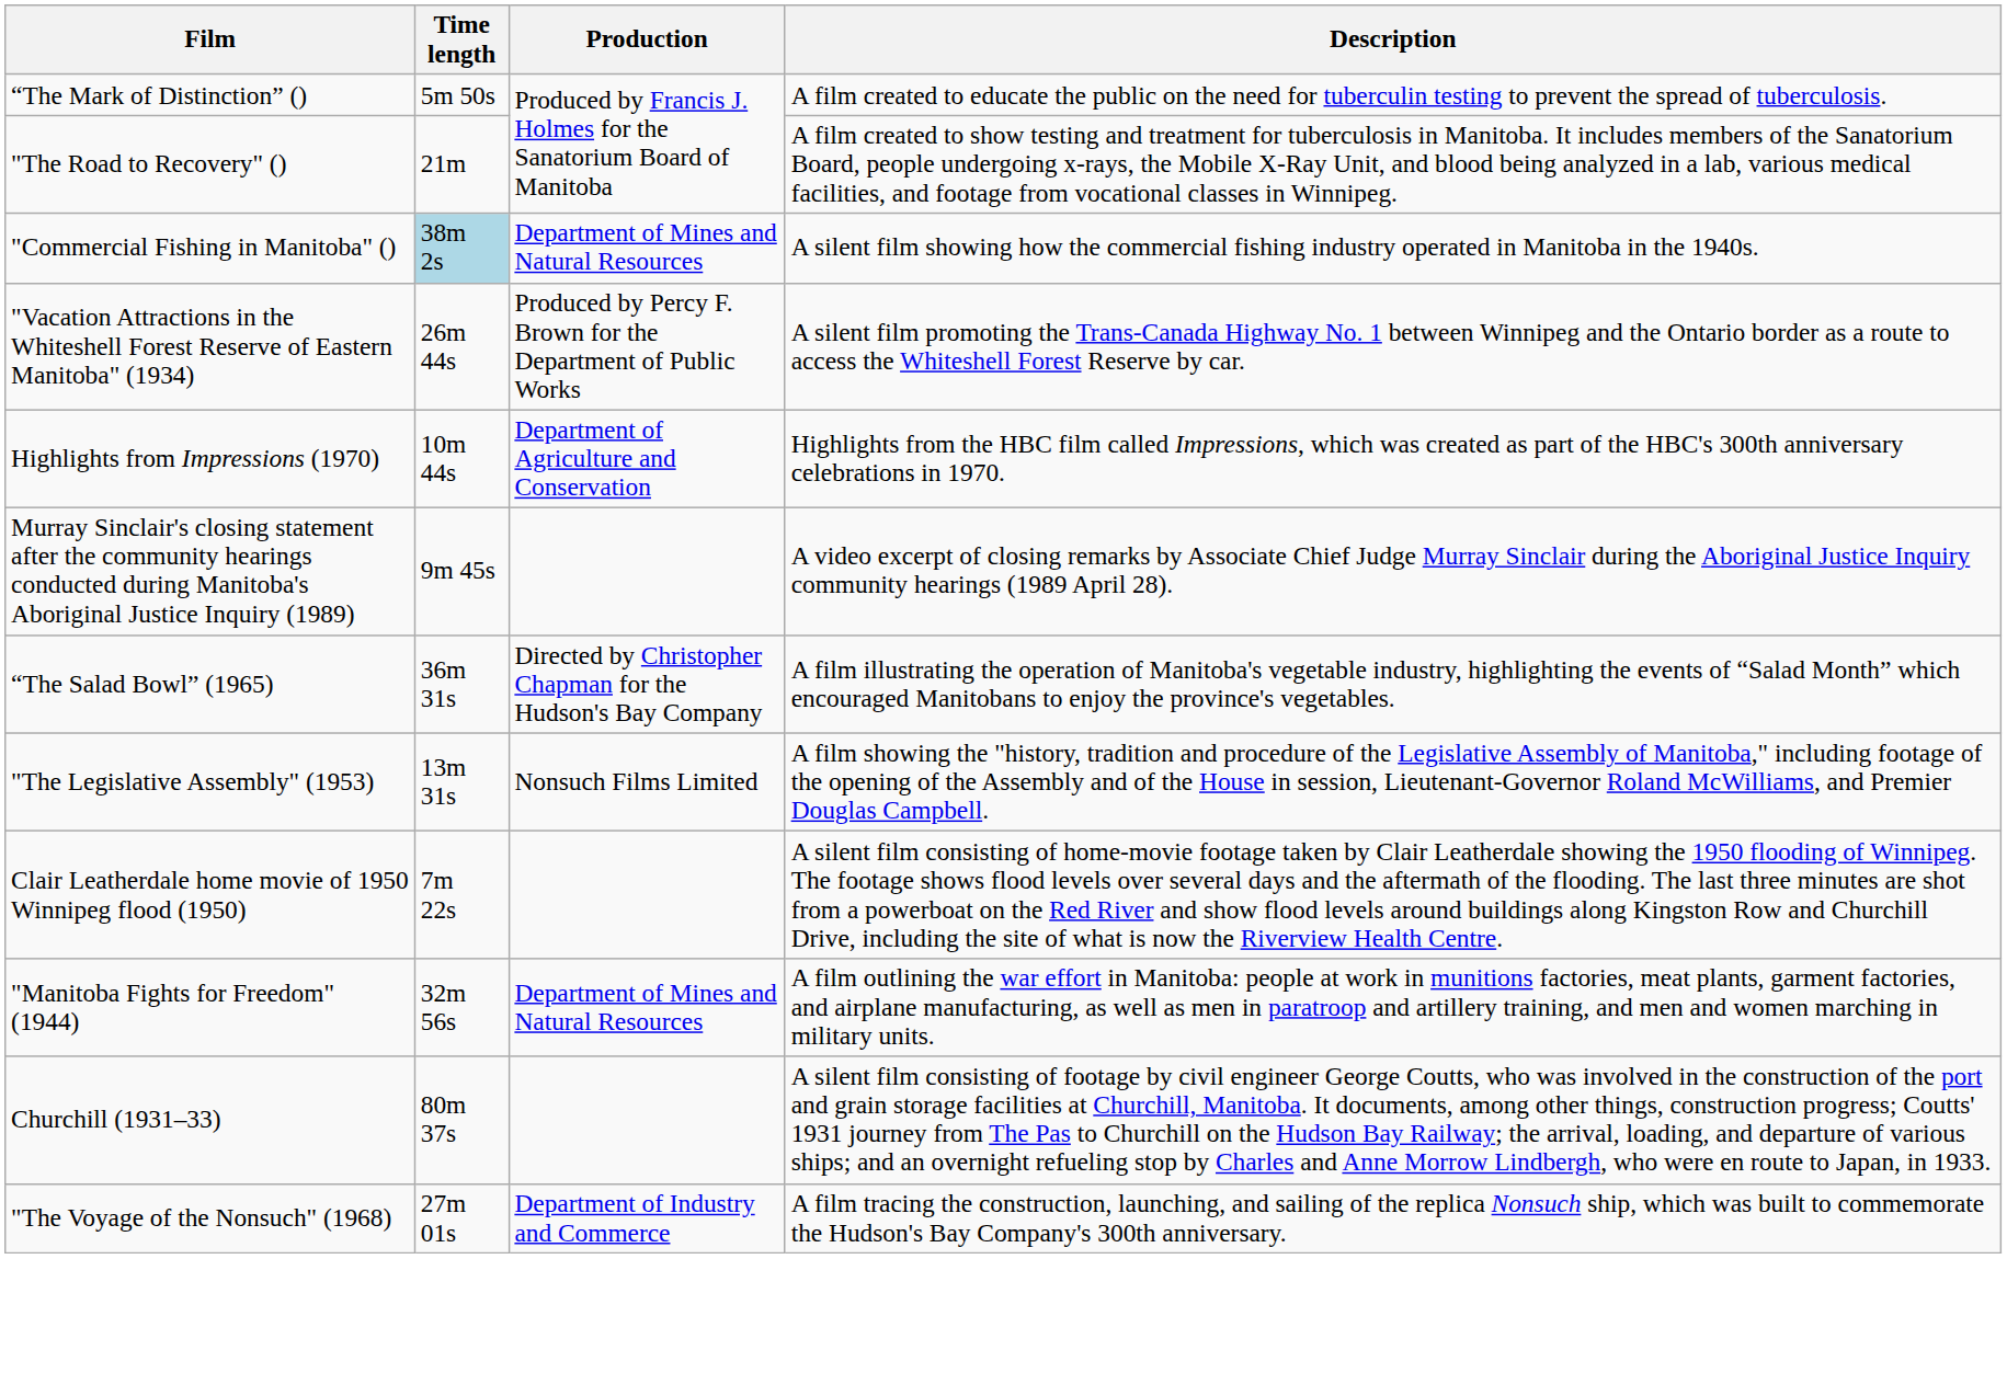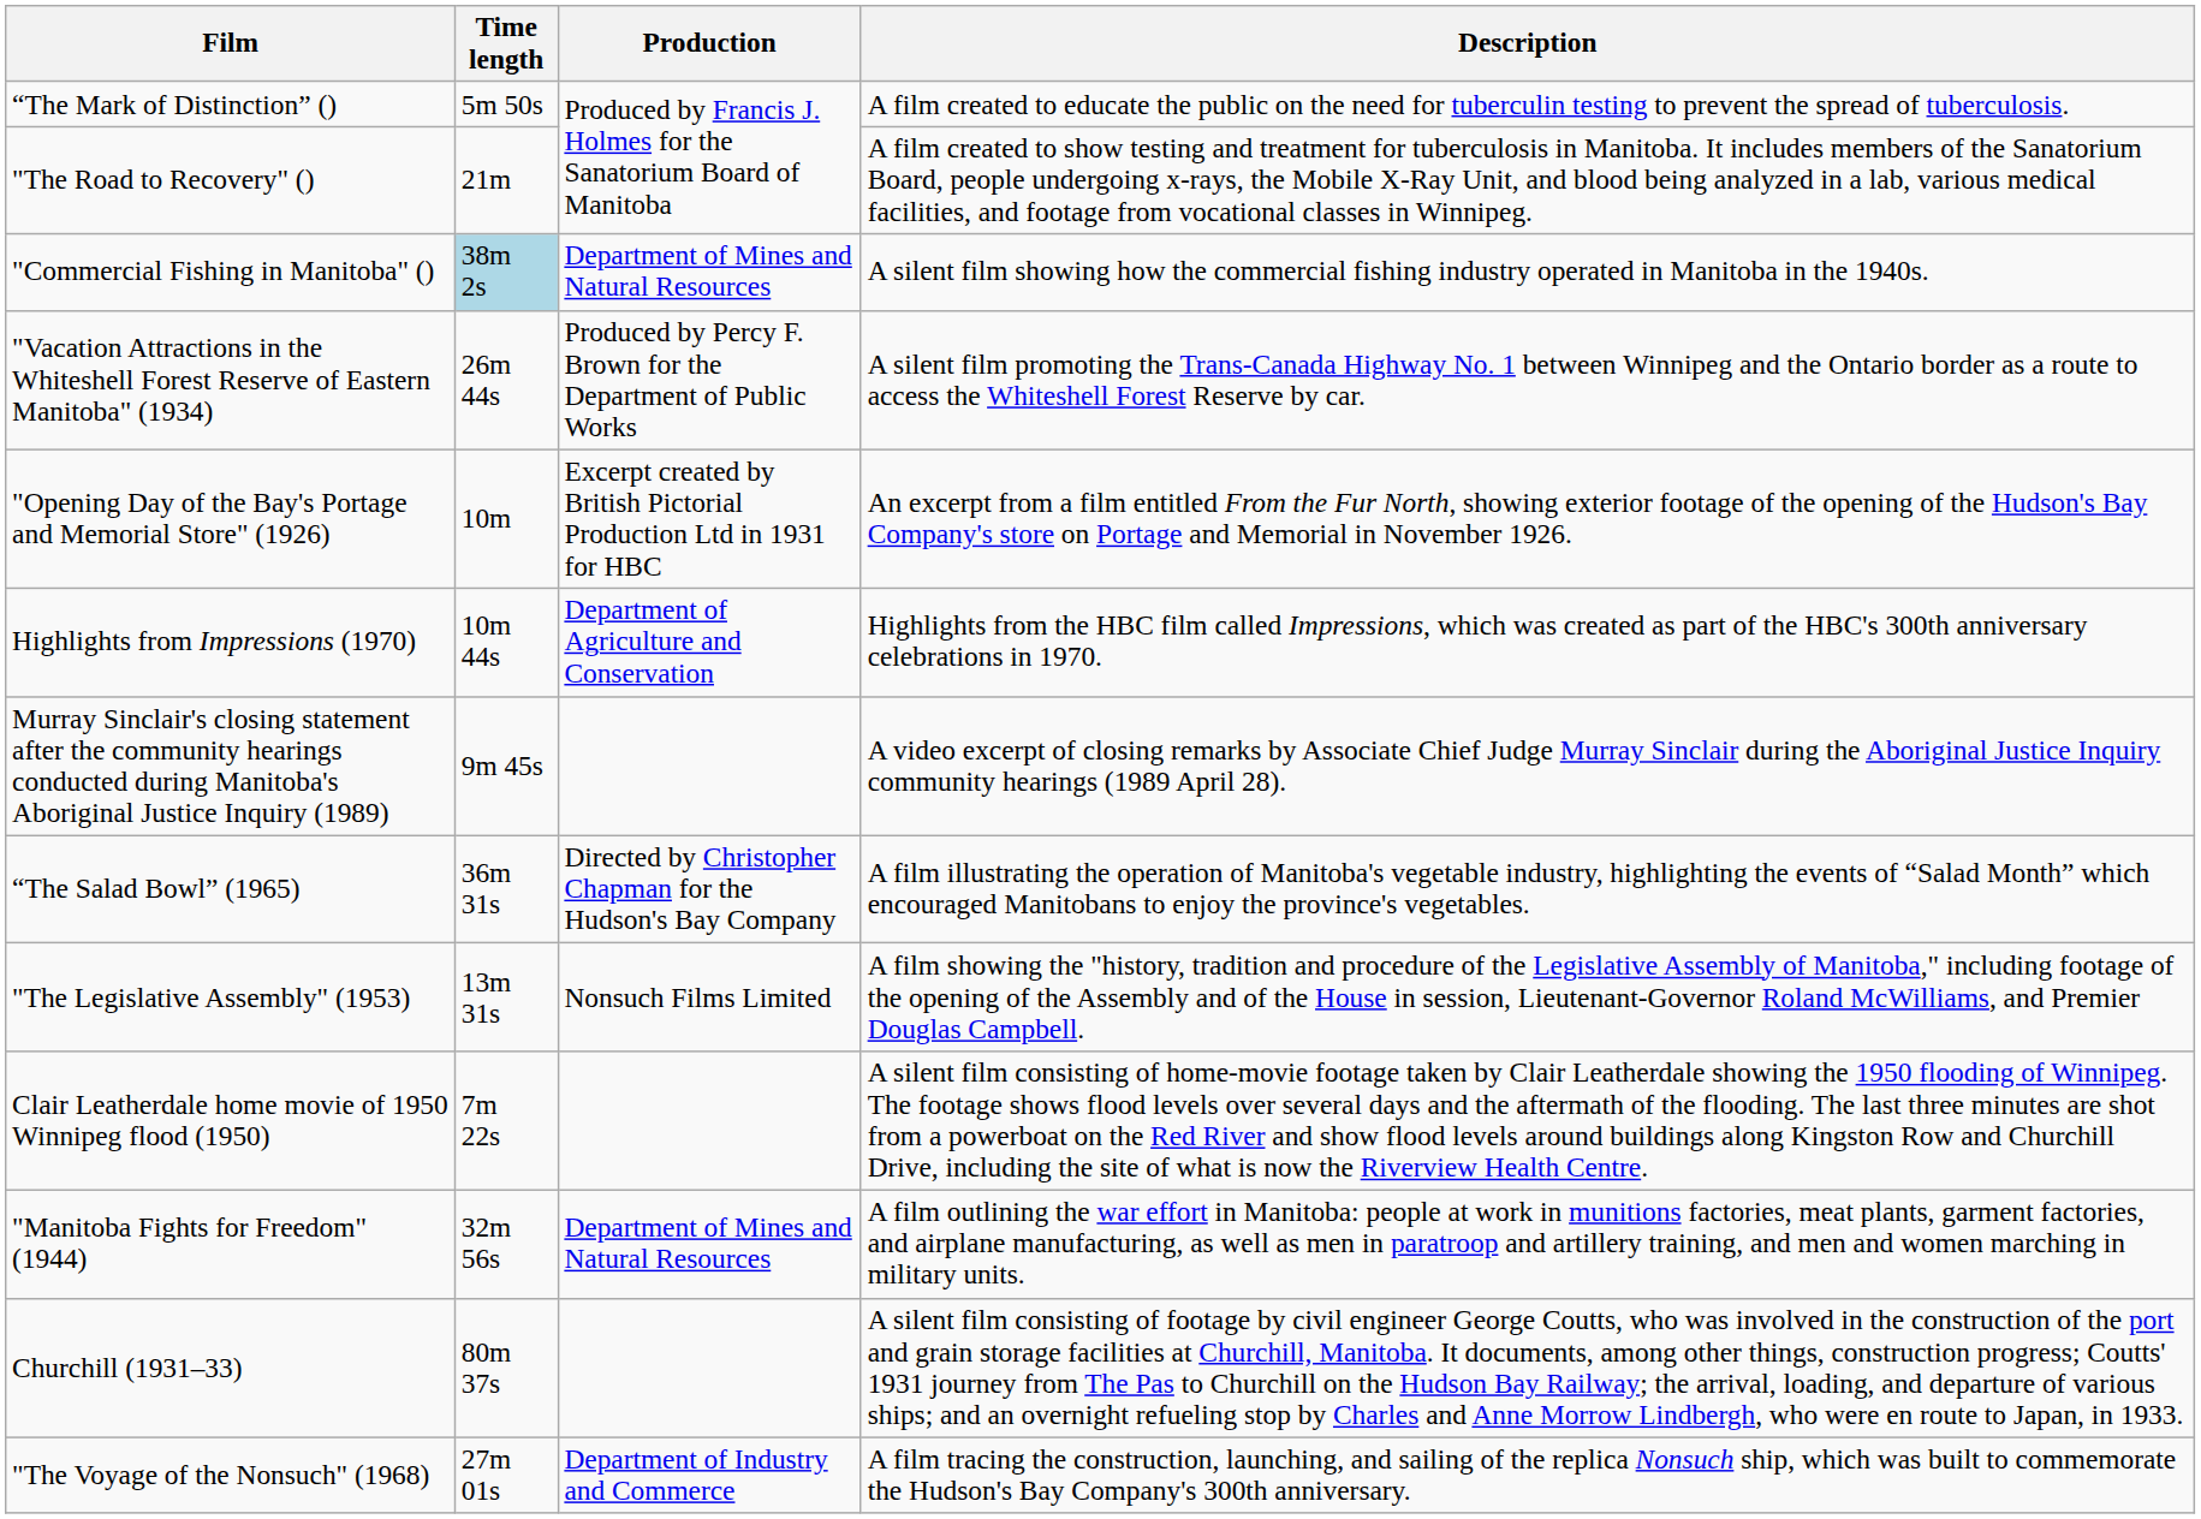 <table class="wikitable">
 <tr>
 <th>Film</th>
 <th>Time length</th>
 <th>Production</th>
 <th>Description</th>
 </tr>
 <tr>
 <td>“The Mark of Distinction” ()</td>
 <td>5m 50s</td>
 <td rowspan="2">Produced by <a href='#'>Francis J. Holmes</a> for the Sanatorium Board of Manitoba</td>
 <td>A film created to educate the public on the need for <a href='#'>tuberculin testing</a> to prevent the spread of <a href='#'>tuberculosis</a>.</td>
 </tr>
 <tr>
 <td>"The Road to Recovery" ()</td>
 <td>21m</td>
 <td>A film created to show testing and treatment for tuberculosis in Manitoba. It includes members of the Sanatorium Board, people undergoing x-rays, the Mobile X-Ray Unit, and blood being analyzed in a lab, various medical facilities, and footage from vocational classes in Winnipeg.</td>
 </tr>
 <tr>
 <td>"Commercial Fishing in Manitoba" ()</td>
 <td style="background: lightblue;">38m<br>2s</td>
 <td><a href='#'>Department of Mines and Natural Resources</a></td>
 <td>A silent film showing how the commercial fishing industry operated in Manitoba in the 1940s.</td>
 </tr>
 <tr>
 <td>"Vacation Attractions in the Whiteshell Forest Reserve of Eastern Manitoba" (1934)</td>
 <td>26m<br>44s</td>
 <td>Produced by Percy F. Brown for the Department of Public Works</td>
 <td>A silent film promoting the <a href='#'>Trans-Canada Highway No. 1</a> between Winnipeg and the Ontario border as a route to access the <a href='#'>Whiteshell Forest</a> Reserve by car.</td>
+</tr>
+<tr>
+<td>"Opening Day of the Bay's Portage and Memorial Store" (1926)</td>
+<td>10m</td>
+<td>Excerpt created by British Pictorial Production Ltd in 1931 for HBC</td>
+<td>An excerpt from a film entitled <em>From the Fur North</em>, showing exterior footage of the opening of the <a href='#'>Hudson's Bay Company's store</a> on <a href='#'>Portage</a> and Memorial in November 1926.</td>
 </tr>
 <tr>
 <td>Highlights from <em>Impressions</em> (1970)</td>
 <td>10m<br>44s</td>
 <td><a href='#'>Department of Agriculture and Conservation</a></td>
 <td>Highlights from the HBC film called <em>Impressions</em>, which was created as part of the HBC's 300th anniversary celebrations in 1970.</td>
 </tr>
 <tr>
 <td>Murray Sinclair's closing statement after the community hearings conducted during Manitoba's Aboriginal Justice Inquiry (1989)</td>
 <td>9m 45s</td>
 <td></td>
 <td>A video excerpt of closing remarks by Associate Chief Judge <a href='#'>Murray Sinclair</a> during the <a href='#'>Aboriginal Justice Inquiry</a> community hearings (1989 April 28).</td>
 </tr>
 <tr>
 <td>“The Salad Bowl” (1965)</td>
 <td>36m 31s</td>
 <td>Directed by <a href='#'>Christopher Chapman</a> for the Hudson's Bay Company</td>
 <td>A film illustrating the operation of Manitoba's vegetable industry, highlighting the events of “Salad Month” which encouraged Manitobans to enjoy the province's vegetables.</td>
 </tr>
 <tr>
 <td>"The Legislative Assembly" (1953)</td>
 <td>13m<br>31s</td>
 <td>Nonsuch Films Limited</td>
 <td>A film showing the "history, tradition and procedure of the <a href='#'>Legislative Assembly of Manitoba</a>," including footage of the opening of the Assembly and of the <a href='#'>House</a> in session, Lieutenant-Governor <a href='#'>Roland McWilliams</a>, and Premier <a href='#'>Douglas Campbell</a>.</td>
 </tr>
 <tr>
 <td>Clair Leatherdale home movie of 1950 Winnipeg flood (1950)</td>
 <td>7m<br>22s</td>
 <td></td>
 <td>A silent film consisting of home-movie footage taken by Clair Leatherdale showing the <a href='#'>1950 flooding of Winnipeg</a>. The footage shows flood levels over several days and the aftermath of the flooding. The last three minutes are shot from a powerboat on the <a href='#'>Red River</a> and show flood levels around buildings along Kingston Row and Churchill Drive, including the site of what is now the <a href='#'>Riverview Health Centre</a>.</td>
 </tr>
 <tr>
 <td>"Manitoba Fights for Freedom" (1944)</td>
 <td>32m<br>56s</td>
 <td><a href='#'>Department of Mines and Natural Resources</a></td>
 <td>A film outlining the <a href='#'>war effort</a> in Manitoba: people at work in <a href='#'>munitions</a> factories, meat plants, garment factories, and airplane manufacturing, as well as men in <a href='#'>paratroop</a> and artillery training, and men and women marching in military units.</td>
 </tr>
 <tr>
 <td>Churchill (1931–33)</td>
 <td>80m<br>37s</td>
 <td></td>
 <td>A silent film consisting of footage by civil engineer George Coutts, who was involved in the construction of the <a href='#'>port</a> and grain storage facilities at <a href='#'>Churchill, Manitoba</a>. It documents, among other things, construction progress; Coutts' 1931 journey from <a href='#'>The Pas</a> to Churchill on the <a href='#'>Hudson Bay Railway</a>; the arrival, loading, and departure of various ships; and an overnight refueling stop by <a href='#'>Charles</a> and <a href='#'>Anne Morrow Lindbergh</a>, who were en route to Japan, in 1933.</td>
 </tr>
 <tr>
 <td>"The Voyage of the Nonsuch" (1968)</td>
 <td>27m<br>01s</td>
 <td><a href='#'>Department of Industry and Commerce</a></td>
 <td>A film tracing the construction, launching, and sailing of the replica <em><a href='#'>Nonsuch</a></em> ship, which was built to commemorate the Hudson's Bay Company's 300th anniversary.</td>
 </tr>
 </table>
